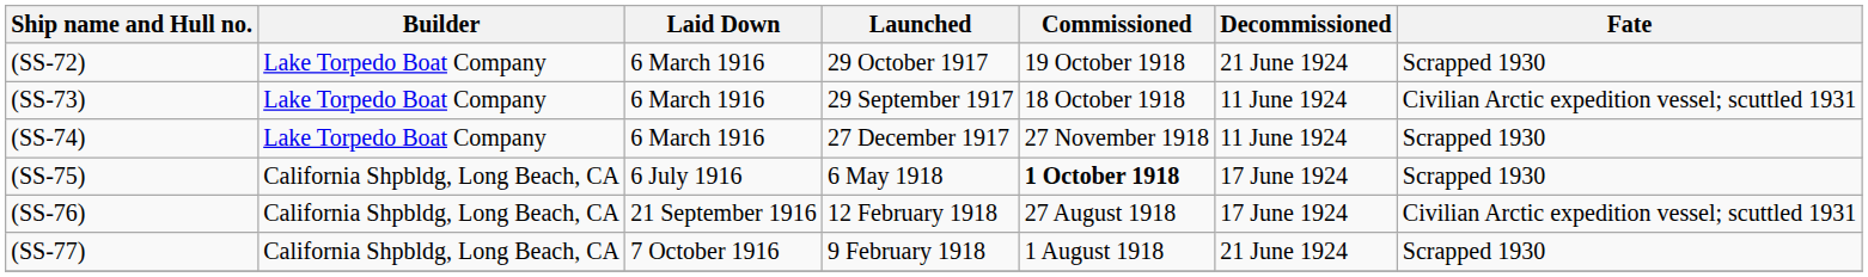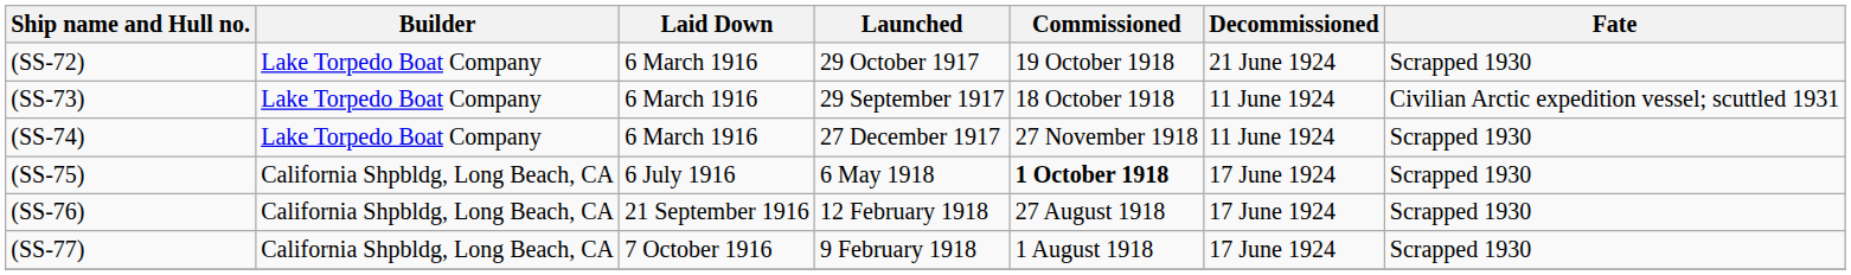 <table class="sortable wikitable">
 <tr>
 <th>Ship name and Hull no.</th>
 <th>Builder</th>
 <th>Laid Down</th>
 <th>Launched</th>
 <th>Commissioned</th>
 <th>Decommissioned</th>
 <th>Fate</th>
 </tr>
 <tr>
 <td> (SS-72)</td>
 <td><a href='#'>Lake Torpedo Boat</a> Company</td>
 <td>6 March 1916</td>
 <td>29 October 1917</td>
 <td>19 October 1918</td>
 <td>21 June 1924</td>
 <td>Scrapped 1930</td>
 </tr>
 <tr>
 <td> (SS-73)</td>
 <td><a href='#'>Lake Torpedo Boat</a> Company</td>
 <td>6 March 1916</td>
 <td>29 September 1917</td>
 <td>18 October 1918</td>
 <td>11 June 1924</td>
 <td>Civilian Arctic expedition vessel; scuttled 1931</td>
 </tr>
 <tr>
 <td> (SS-74)</td>
 <td><a href='#'>Lake Torpedo Boat</a> Company</td>
 <td>6 March 1916</td>
 <td>27 December 1917</td>
 <td>27 November 1918</td>
 <td>11 June 1924</td>
 <td>Scrapped 1930</td>
 </tr>
 <tr>
 <td> (SS-75)</td>
 <td>California Shpbldg, Long Beach, CA</td>
 <td>6 July 1916</td>
 <td>6 May 1918</td>
 <td><strong>1 October 1918</strong></td>
 <td>17 June 1924</td>
 <td>Scrapped 1930</td>
 </tr>
 <tr>
 <td> (SS-76)</td>
 <td>California Shpbldg, Long Beach, CA</td>
 <td>21 September 1916</td>
 <td>12 February 1918</td>
 <td>27 August 1918</td>
 <td>17 June 1924</td>
-<td>Civilian Arctic expedition vessel; scuttled 1931</td>
+<td>Scrapped 1930</td>
 </tr>
 <tr>
 <td> (SS-77)</td>
 <td>California Shpbldg, Long Beach, CA</td>
 <td>7 October 1916</td>
 <td>9 February 1918</td>
 <td>1 August 1918</td>
-<td>21 June 1924</td>
+<td>17 June 1924</td>
 <td>Scrapped 1930</td>
 </tr>
 <tr>
 </tr>
 </table>
